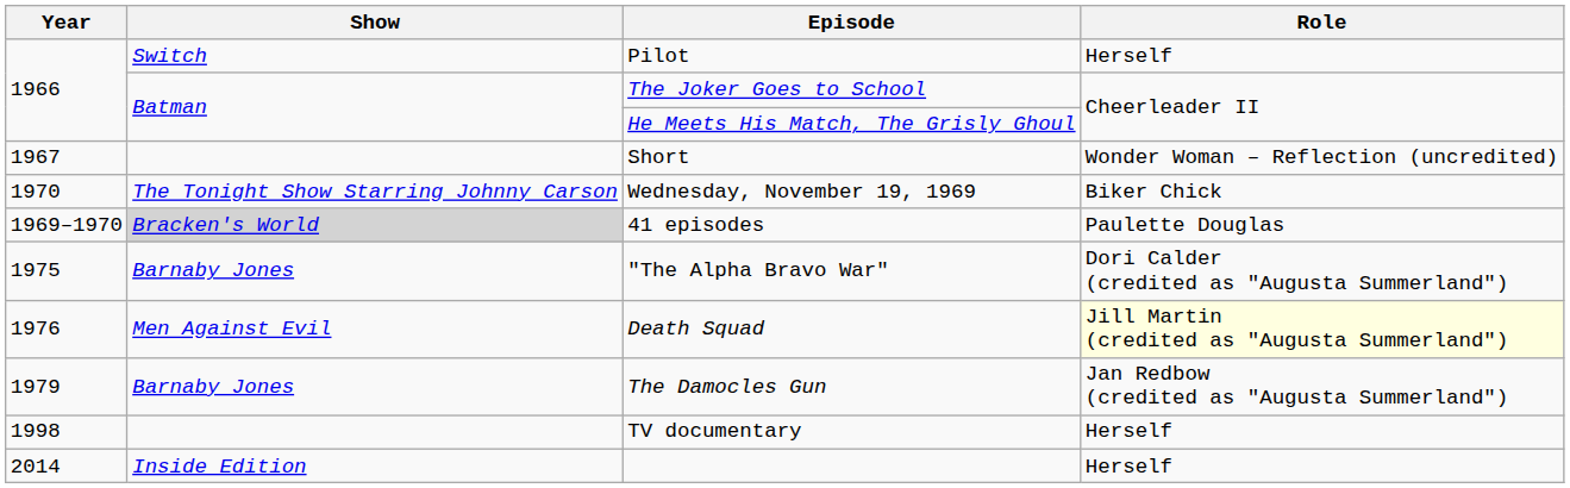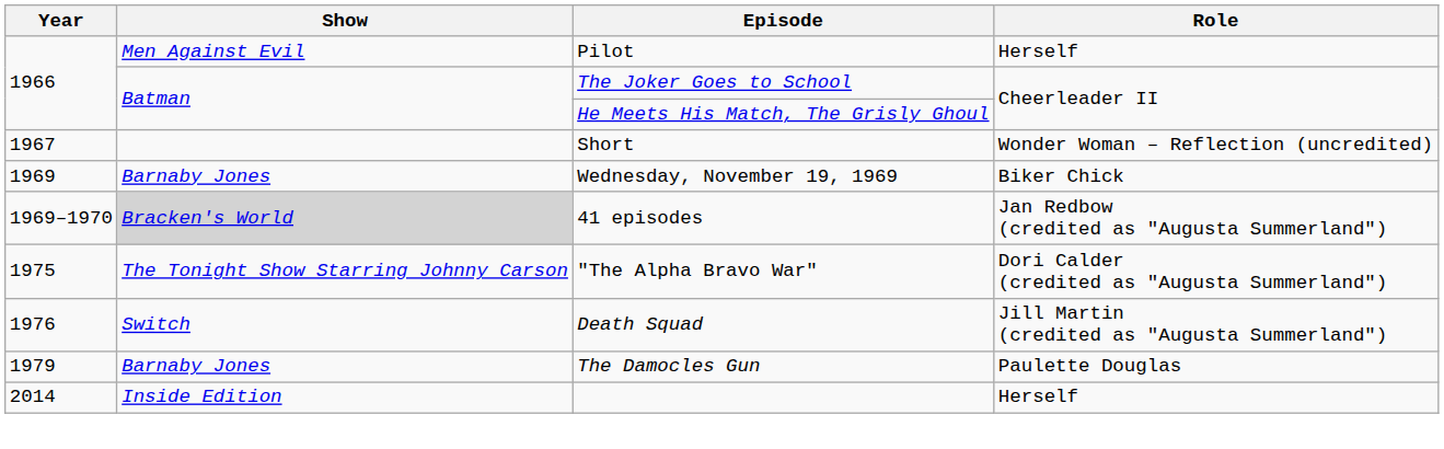 <table class="wikitable sortable">
 <tr>
 <th>Year</th>
 <th>Show</th>
 <th>Episode</th>
 <th>Role</th>
 </tr>
 <tr>
 <td rowspan="3">1966</td>
-<td><em><a href='#'>Switch</a></em></td>
+<td><em><a href='#'>Men Against Evil</a></em></td>
 <td>Pilot</td>
 <td>Herself</td>
 </tr>
 <tr>
 <td rowspan="2"><em><a href='#'>Batman</a></em></td>
 <td><em><a href='#'>The Joker Goes to School</a></em></td>
 <td rowspan="2">Cheerleader II</td>
 </tr>
 <tr>
 <td><em><a href='#'>He Meets His Match, The Grisly Ghoul</a></em></td>
 </tr>
 <tr>
 <td>1967</td>
 <td><em></em></td>
 <td>Short</td>
 <td>Wonder Woman – Reflection (uncredited)</td>
 </tr>
 <tr>
-<td>1970</td>
-<td><em><a href='#'>The Tonight Show Starring Johnny Carson</a></em></td>
+<td>1969</td>
+<td><em><a href='#'>Barnaby Jones</a></em></td>
 <td>Wednesday, November 19, 1969</td>
 <td>Biker Chick</td>
 </tr>
 <tr>
 <td>1969–1970</td>
 <td style="background: lightgrey;"><em><a href='#'>Bracken's World</a></em></td>
 <td>41 episodes</td>
-<td>Paulette Douglas</td>
+<td>Jan Redbow <br> (credited as "Augusta Summerland")</td>
 </tr>
 <tr>
 <td>1975</td>
-<td><em><a href='#'>Barnaby Jones</a></em></td>
+<td><em><a href='#'>The Tonight Show Starring Johnny Carson</a></em></td>
 <td>"The Alpha Bravo War"</td>
 <td>Dori Calder <br> (credited as "Augusta Summerland")</td>
 </tr>
 <tr>
 <td>1976</td>
-<td><em><a href='#'>Men Against Evil</a></em></td>
+<td><em><a href='#'>Switch</a></em></td>
 <td><em>Death Squad</em></td>
-<td style="background: lightyellow;">Jill Martin <br> (credited as "Augusta Summerland")</td>
+<td>Jill Martin <br> (credited as "Augusta Summerland")</td>
 </tr>
 <tr>
 <td>1979</td>
 <td><em><a href='#'>Barnaby Jones</a></em></td>
 <td><em>The Damocles Gun</em></td>
-<td>Jan Redbow <br> (credited as "Augusta Summerland")</td>
-</tr>
-<tr>
-<td>1998</td>
-<td><em></em></td>
-<td>TV documentary</td>
-<td>Herself</td>
+<td>Paulette Douglas</td>
 </tr>
 <tr>
 <td>2014</td>
 <td><em><a href='#'>Inside Edition</a></em></td>
 <td></td>
 <td>Herself</td>
 </tr>
 </table>
